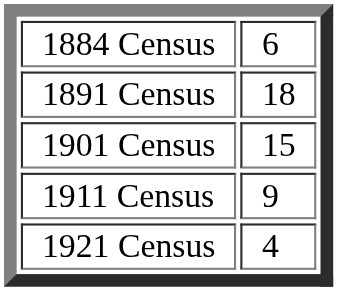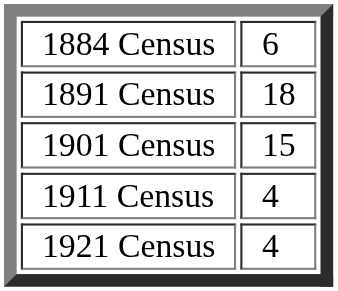 <table border="6">
 <tr>
 <td>  1884 Census  </td>
 <td>  6  </td>
 </tr>
 <tr>
 <td>  1891 Census  </td>
 <td>  18  </td>
 </tr>
 <tr>
 <td>  1901 Census  </td>
 <td>  15  </td>
 </tr>
 <tr>
 <td>  1911 Census  </td>
-<td>  9  </td>
+<td>  4  </td>
 </tr>
 <tr>
 <td>  1921 Census  </td>
 <td>  4  </td>
 </tr>
 </table>
